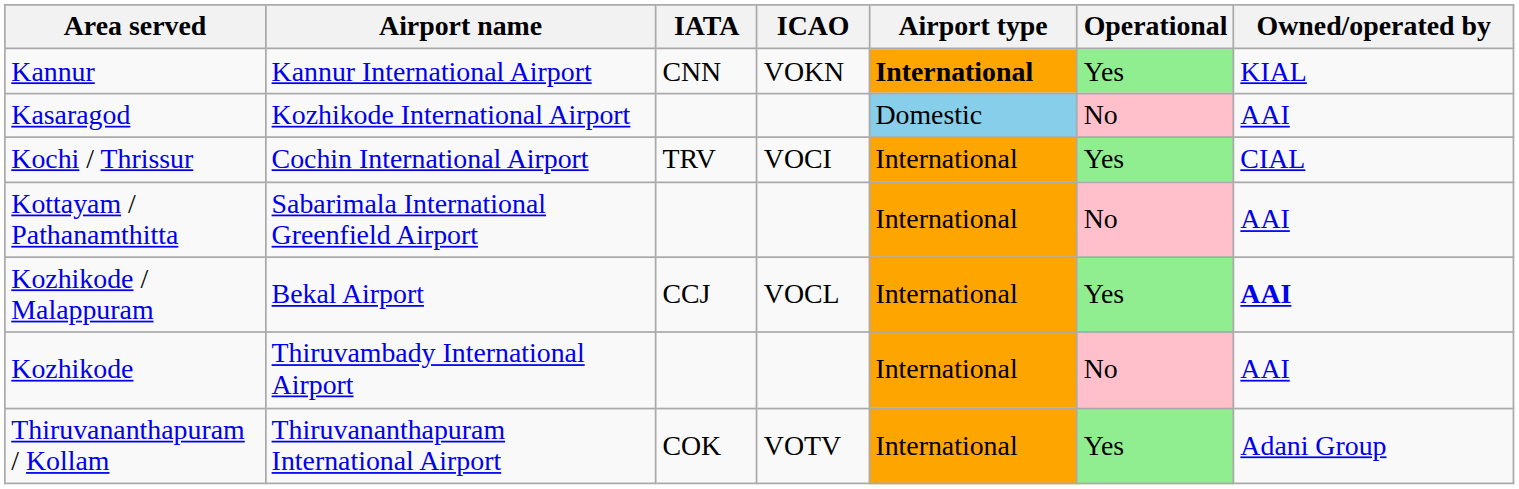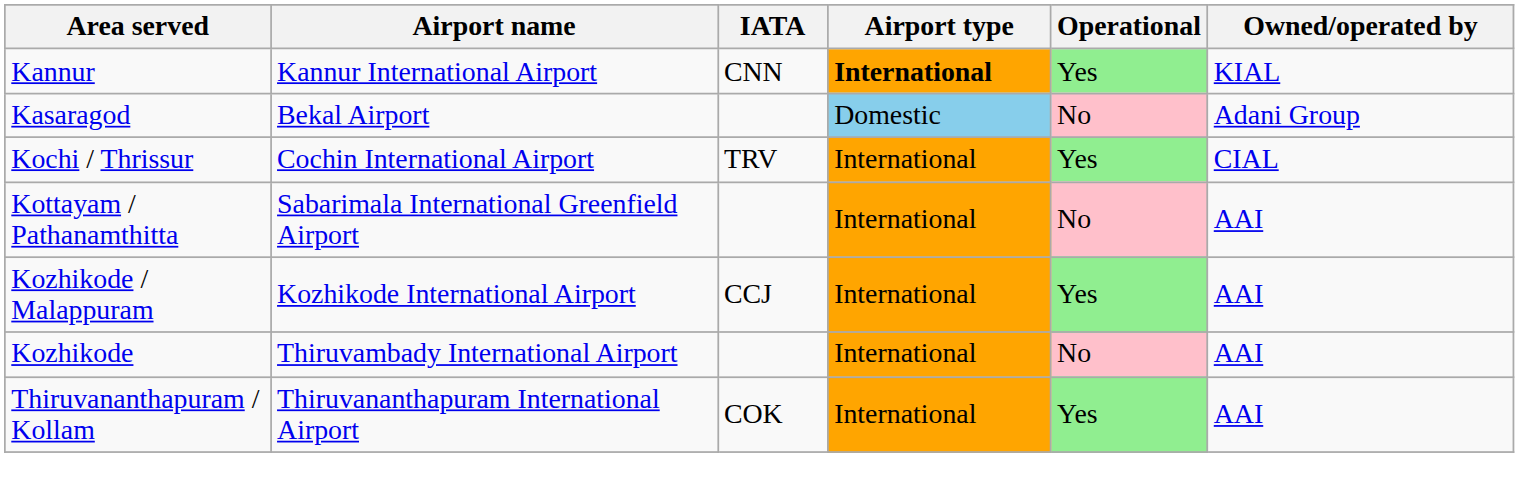 <table class="sortable wikitable"style="text-align:left;"style="font-size: 85%">
 <tr>
 <th style="width:10em;">Area served</th>
 <th style="width:25em;">Airport name</th>
 <th style="width:5em;">IATA</th>
-<th style="width:5em;">ICAO</th>
 <th style="width:10em;">Airport type</th>
 <th style="width:5em;">Operational</th>
 <th style="width:15em;">Owned/operated by</th>
 </tr>
 <tr>
 <td><a href='#'>Kannur</a></td>
 <td><a href='#'>Kannur International Airport</a></td>
 <td>CNN</td>
-<td>VOKN</td>
 <td style="background:orange;"><strong>International</strong></td>
 <td style="background:lightgreen;">Yes</td>
 <td><a href='#'>KIAL</a></td>
 </tr>
 <tr>
 <td><a href='#'>Kasaragod</a></td>
-<td><a href='#'>Kozhikode International Airport</a></td>
-<td></td>
+<td><a href='#'>Bekal Airport</a></td>
 <td></td>
 <td style="background:skyblue;">Domestic</td>
 <td style="background:pink;">No</td>
-<td><a href='#'>AAI</a></td>
+<td><a href='#'>Adani Group</a></td>
 </tr>
 <tr>
 <td><a href='#'>Kochi</a> / <a href='#'>Thrissur</a></td>
 <td><a href='#'>Cochin International Airport</a></td>
 <td>TRV</td>
-<td>VOCI</td>
 <td style="background:orange;">International</td>
 <td style="background:lightgreen;">Yes</td>
 <td><a href='#'>CIAL</a></td>
 </tr>
 <tr>
 <td><a href='#'>Kottayam</a> / <a href='#'>Pathanamthitta</a></td>
 <td><a href='#'>Sabarimala International Greenfield Airport</a></td>
 <td></td>
-<td></td>
 <td style="background:orange;">International</td>
 <td style="background:pink;">No</td>
 <td><a href='#'>AAI</a></td>
 </tr>
 <tr>
 <td><a href='#'>Kozhikode</a> / <a href='#'>Malappuram</a></td>
-<td><a href='#'>Bekal Airport</a></td>
+<td><a href='#'>Kozhikode International Airport</a></td>
 <td>CCJ</td>
-<td>VOCL</td>
 <td style="background:orange;">International</td>
 <td style="background:lightgreen;">Yes</td>
-<td><strong><a href='#'>AAI</a></strong></td>
+<td><a href='#'>AAI</a></td>
 </tr>
 <tr>
 <td><a href='#'>Kozhikode</a></td>
 <td><a href='#'>Thiruvambady International Airport</a></td>
-<td></td>
 <td></td>
 <td style="background:orange;">International</td>
 <td style="background:pink;">No</td>
 <td><a href='#'>AAI</a></td>
 </tr>
 <tr>
 <td><a href='#'>Thiruvananthapuram</a> / <a href='#'>Kollam</a></td>
 <td><a href='#'>Thiruvananthapuram International Airport</a></td>
 <td>COK</td>
-<td>VOTV</td>
 <td style="background:orange;">International</td>
 <td style="background:lightgreen;">Yes</td>
-<td><a href='#'>Adani Group</a></td>
+<td><a href='#'>AAI</a></td>
 </tr>
 </table>
